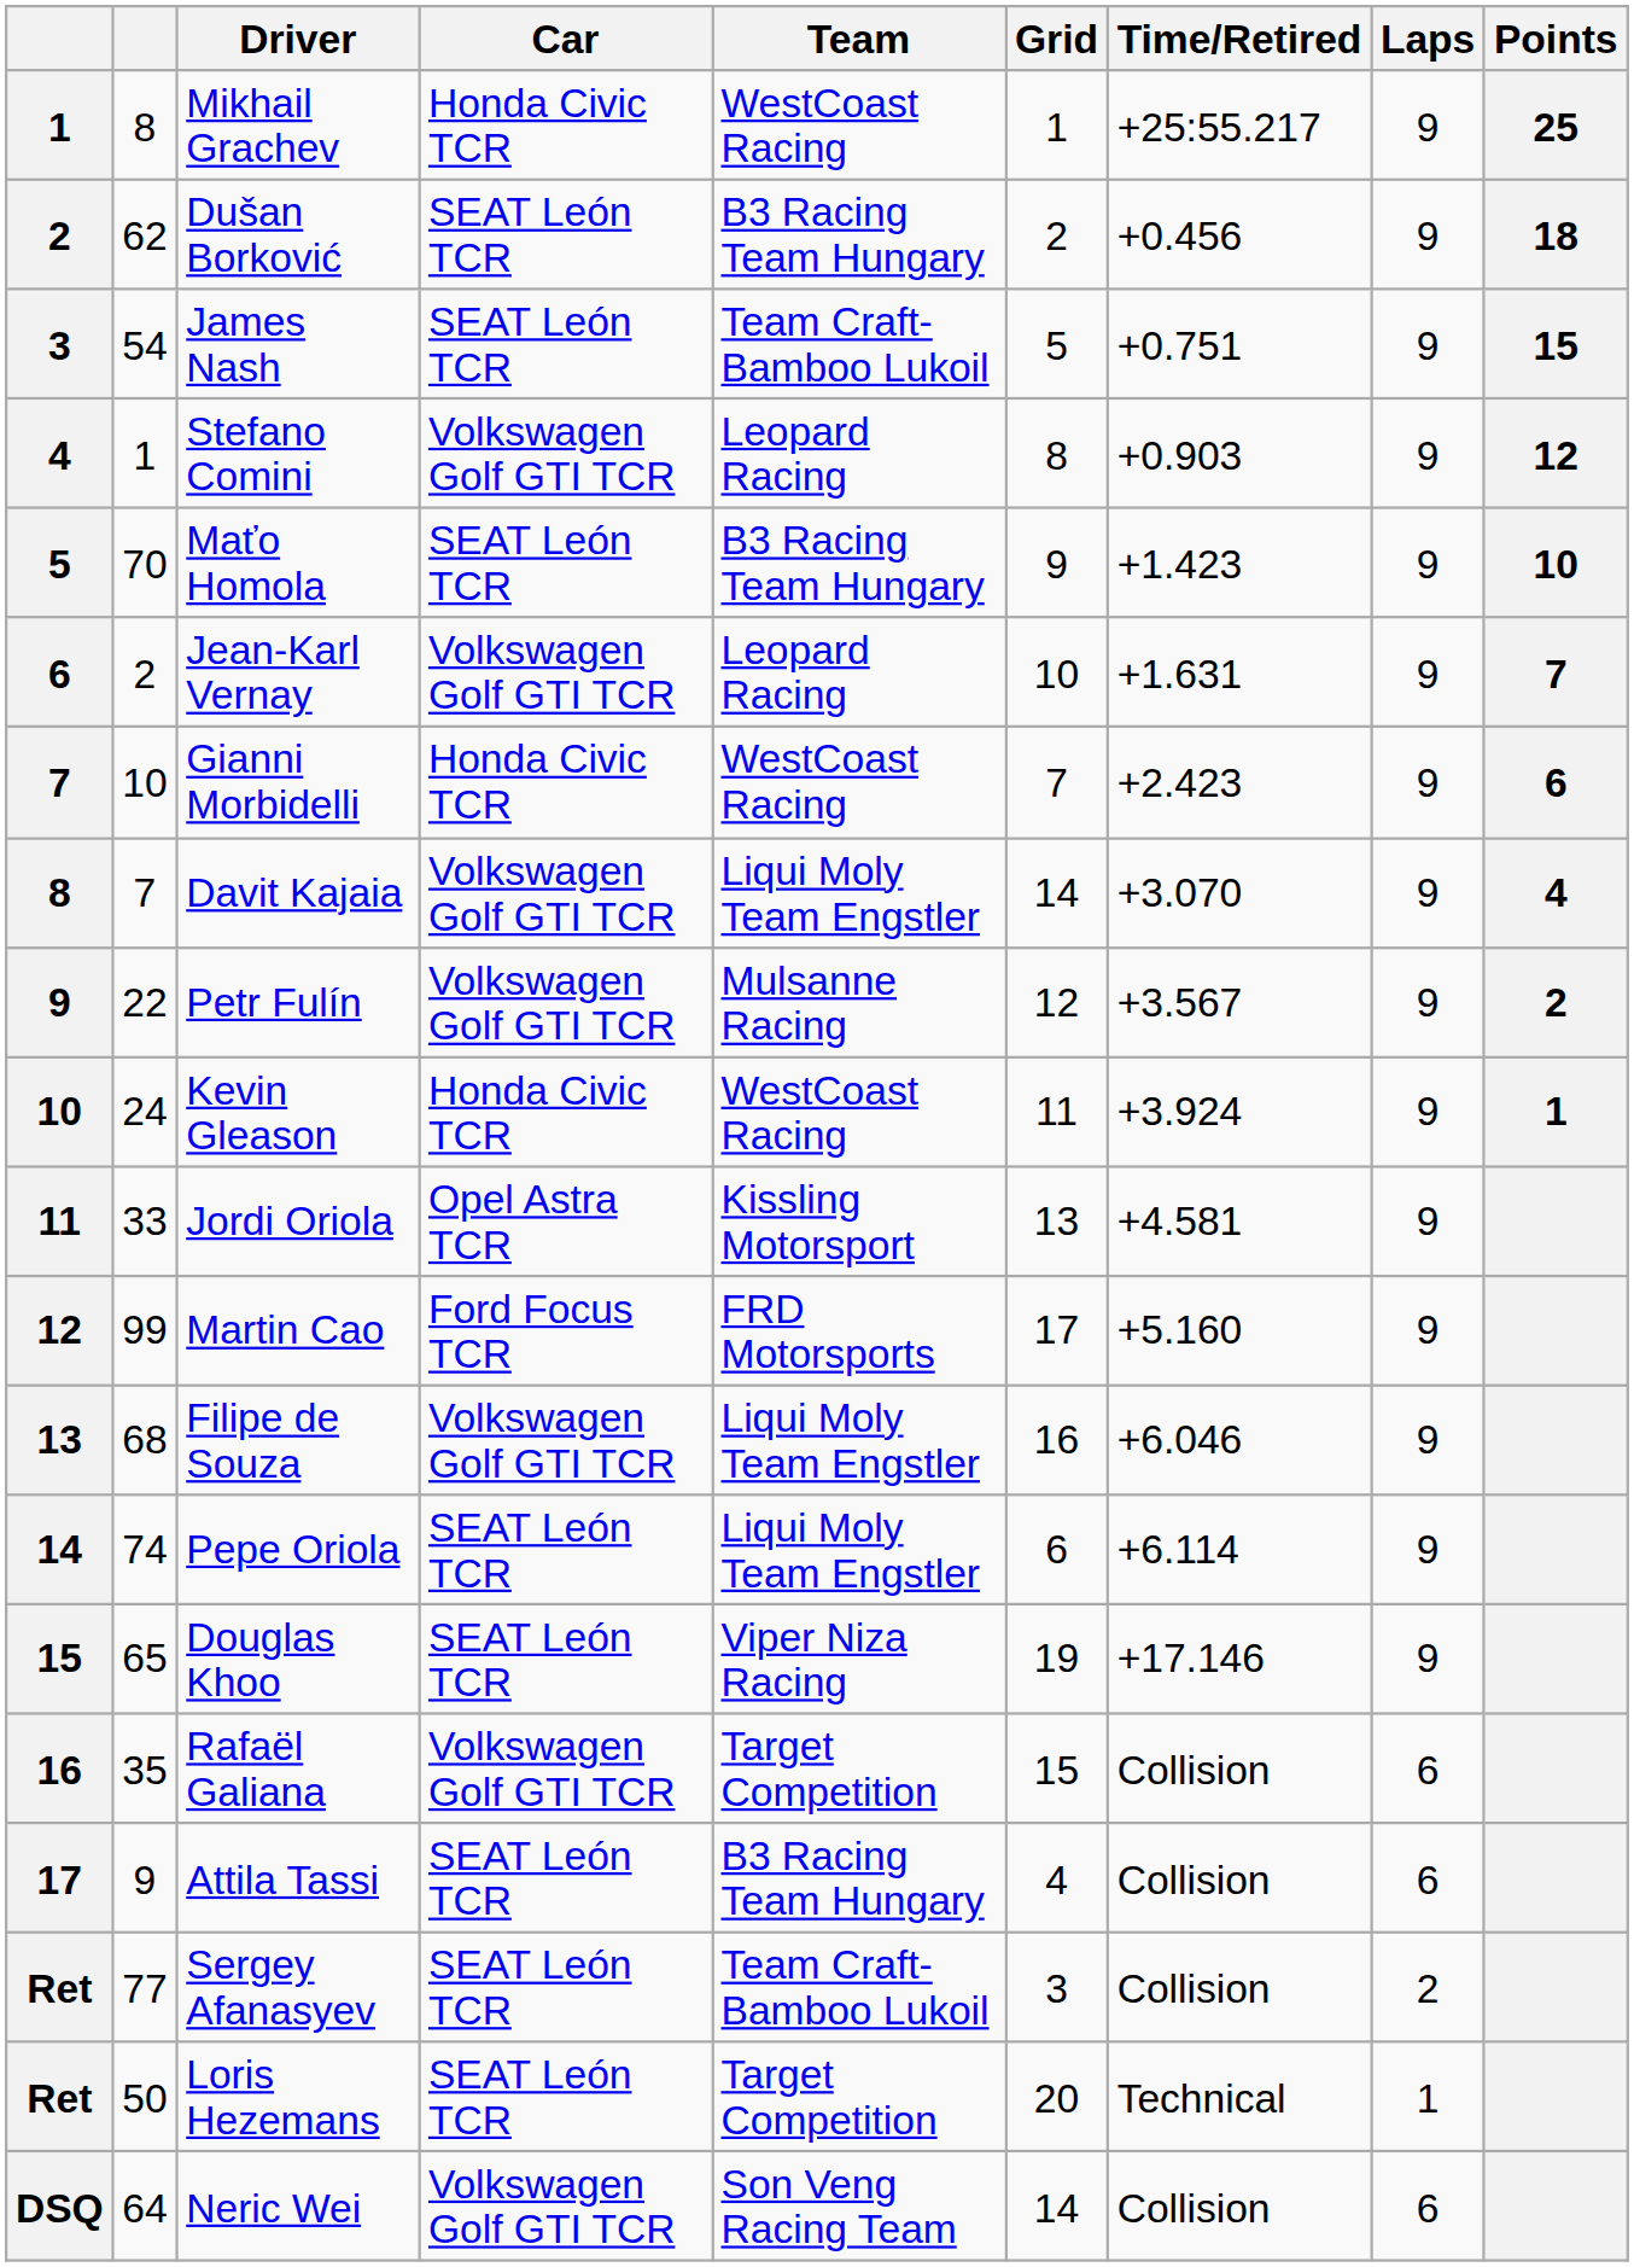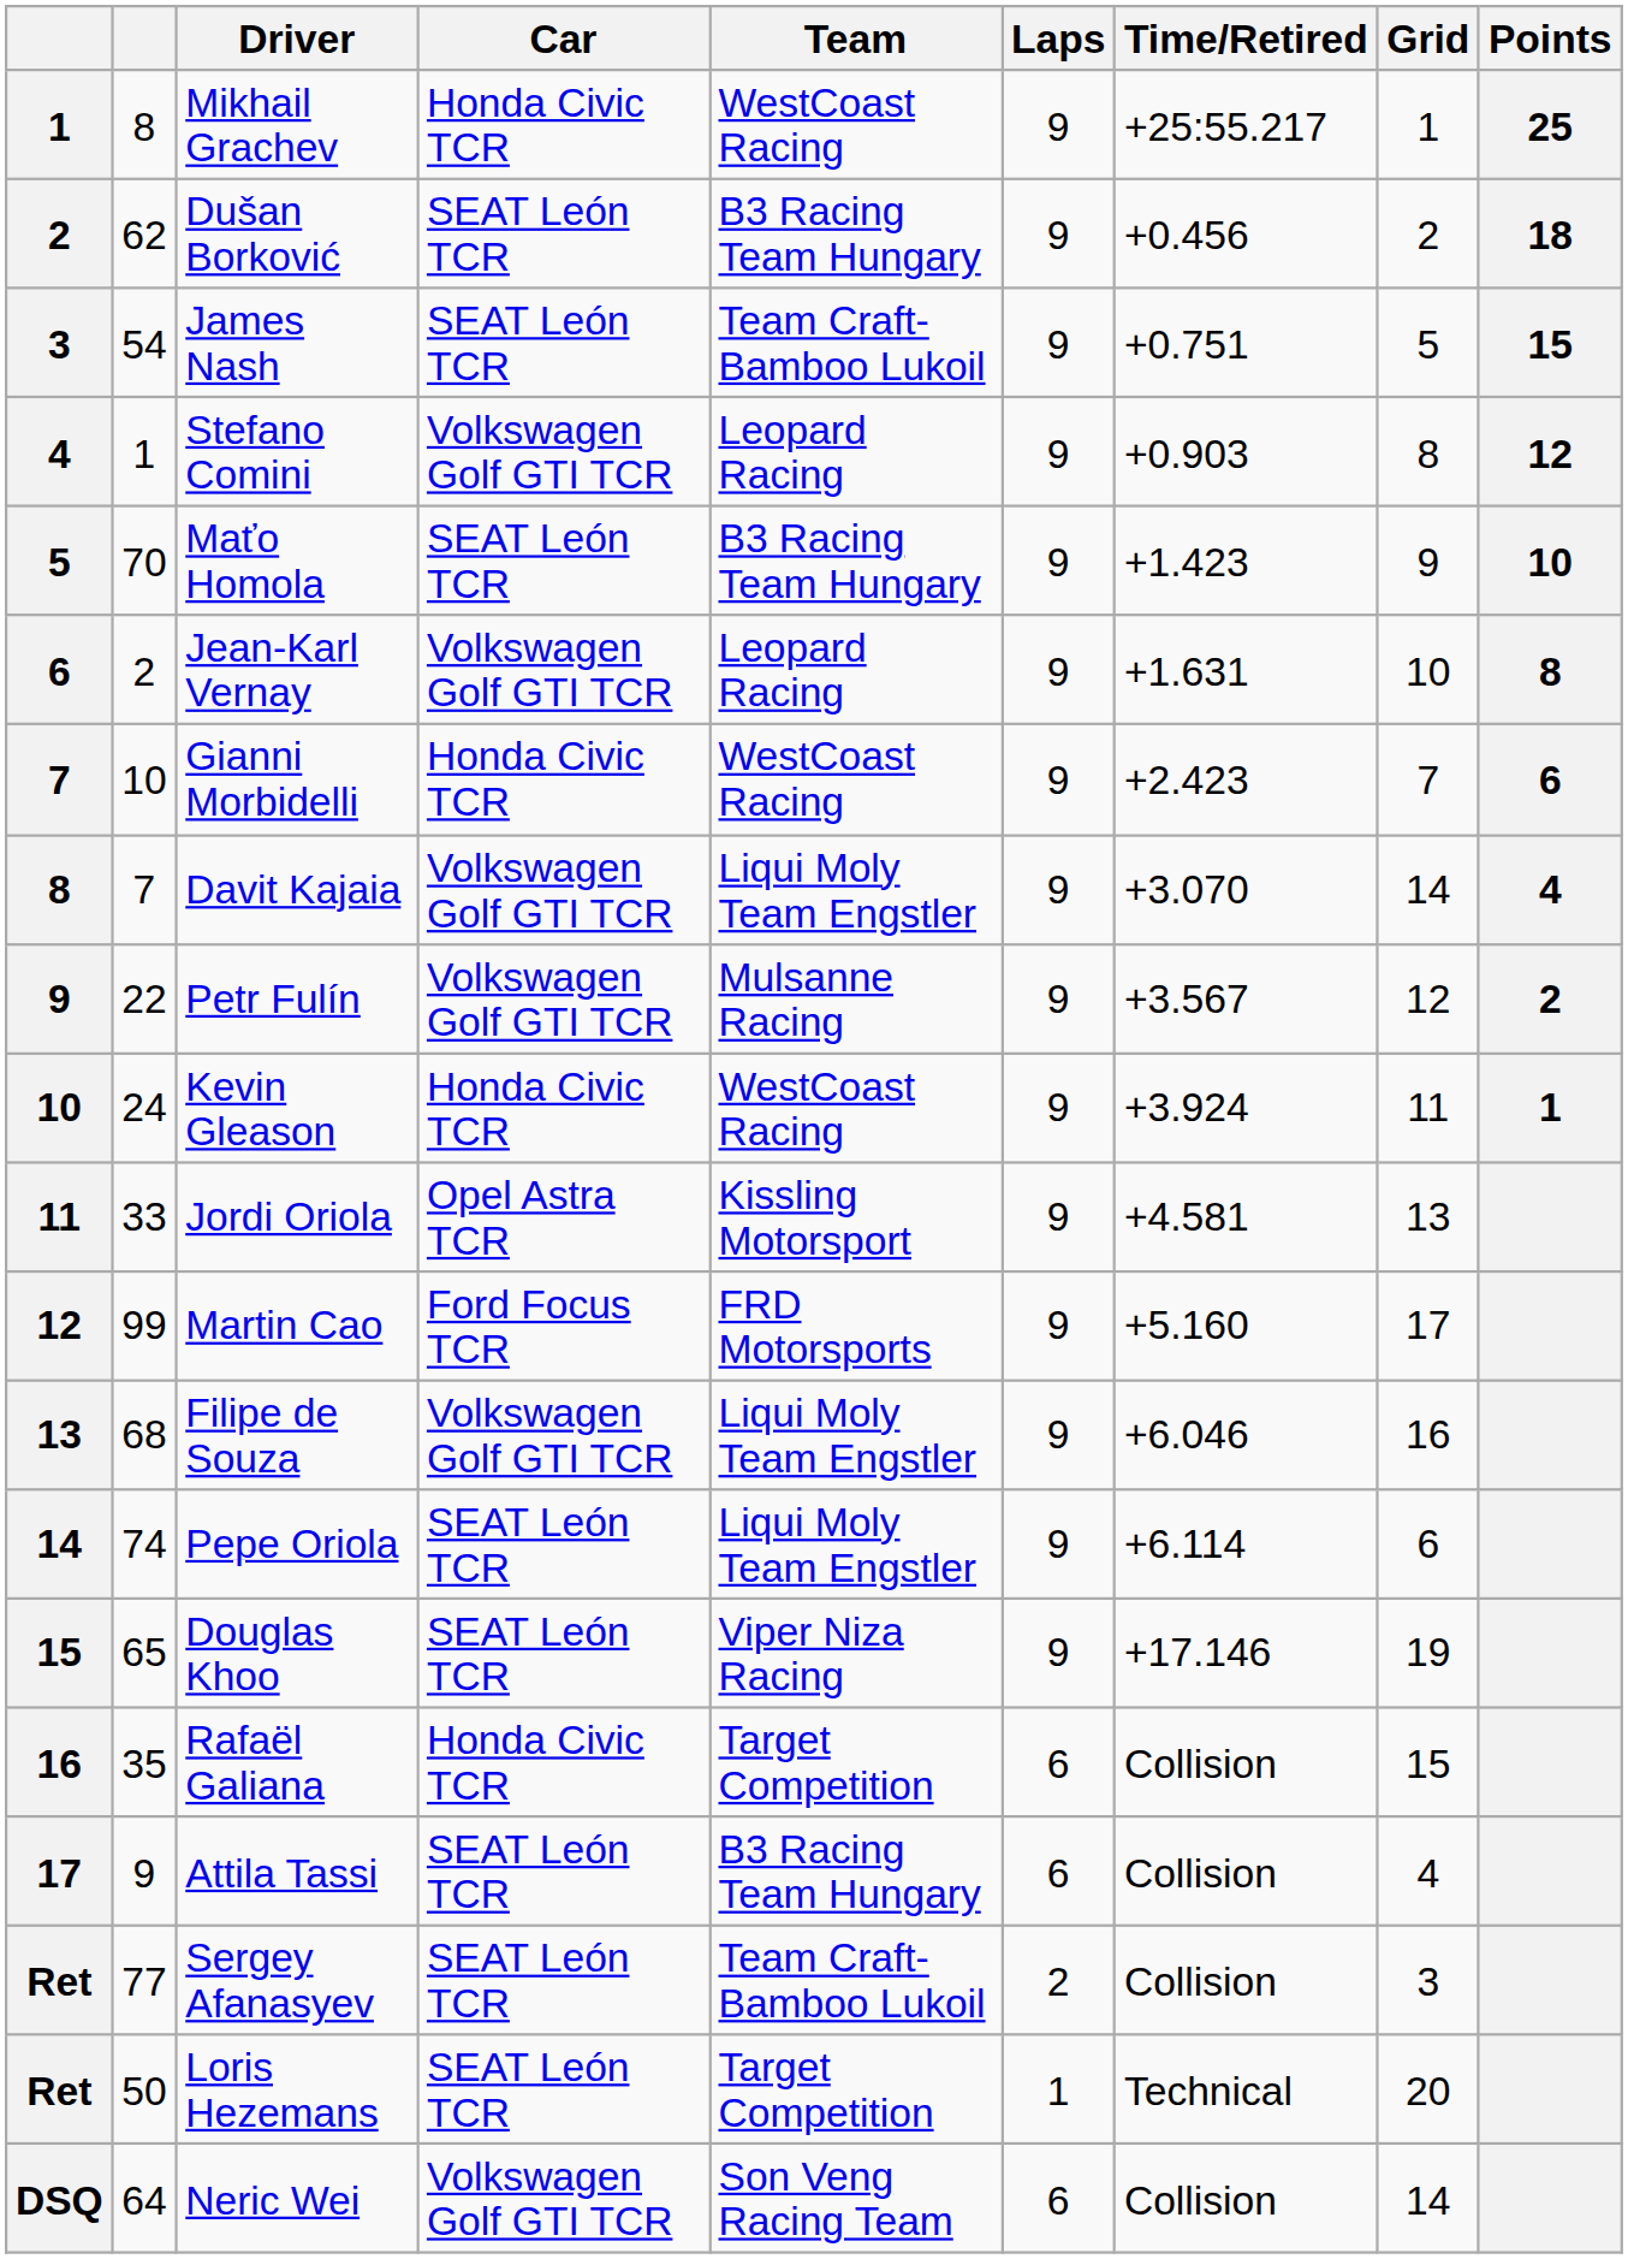 <table class="wikitable sortable" style="font-size:95%">
 <tr>
 <th></th>
 <th></th>
 <th>Driver</th>
 <th>Car</th>
 <th>Team</th>
+<th>Laps</th>
+<th>Time/Retired</th>
 <th>Grid</th>
-<th>Time/Retired</th>
-<th>Laps</th>
 <th>Points</th>
 </tr>
 <tr>
 <th>1</th>
 <td align=center>8</td>
 <td> <a href='#'>Mikhail Grachev</a></td>
 <td><a href='#'>Honda Civic TCR</a></td>
 <td> <a href='#'>WestCoast Racing</a></td>
+<td align=center>9</td>
+<td>+25:55.217</td>
 <td align=center>1</td>
-<td>+25:55.217</td>
-<td align=center>9</td>
 <th>25</th>
 </tr>
 <tr>
 <th>2</th>
 <td align=center>62</td>
 <td> <a href='#'>Dušan Borković</a></td>
 <td><a href='#'>SEAT León TCR</a></td>
 <td> <a href='#'>B3 Racing Team Hungary</a></td>
+<td align=center>9</td>
+<td>+0.456</td>
 <td align=center>2</td>
-<td>+0.456</td>
-<td align=center>9</td>
 <th>18</th>
 </tr>
 <tr>
 <th>3</th>
 <td align=center>54</td>
 <td> <a href='#'>James Nash</a></td>
 <td><a href='#'>SEAT León TCR</a></td>
 <td> <a href='#'>Team Craft-Bamboo Lukoil</a></td>
+<td align=center>9</td>
+<td>+0.751</td>
 <td align=center>5</td>
-<td>+0.751</td>
-<td align=center>9</td>
 <th>15</th>
 </tr>
 <tr>
 <th>4</th>
 <td align=center>1</td>
 <td> <a href='#'>Stefano Comini</a></td>
 <td><a href='#'>Volkswagen Golf GTI TCR</a></td>
 <td> <a href='#'>Leopard Racing</a></td>
+<td align=center>9</td>
+<td>+0.903</td>
 <td align=center>8</td>
-<td>+0.903</td>
-<td align=center>9</td>
 <th>12</th>
 </tr>
 <tr>
 <th>5</th>
 <td align=center>70</td>
 <td> <a href='#'>Maťo Homola</a></td>
 <td><a href='#'>SEAT León TCR</a></td>
 <td> <a href='#'>B3 Racing Team Hungary</a></td>
 <td align=center>9</td>
 <td>+1.423</td>
 <td align=center>9</td>
 <th>10</th>
 </tr>
 <tr>
 <th>6</th>
 <td align=center>2</td>
 <td> <a href='#'>Jean-Karl Vernay</a></td>
 <td><a href='#'>Volkswagen Golf GTI TCR</a></td>
 <td> <a href='#'>Leopard Racing</a></td>
+<td align=center>9</td>
+<td>+1.631</td>
 <td align=center>10</td>
-<td>+1.631</td>
-<td align=center>9</td>
-<th>7</th>
+<th>8</th>
 </tr>
 <tr>
 <th>7</th>
 <td align=center>10</td>
 <td> <a href='#'>Gianni Morbidelli</a></td>
 <td><a href='#'>Honda Civic TCR</a></td>
 <td> <a href='#'>WestCoast Racing</a></td>
+<td align=center>9</td>
+<td>+2.423</td>
 <td align=center>7</td>
-<td>+2.423</td>
-<td align=center>9</td>
 <th>6</th>
 </tr>
 <tr>
 <th>8</th>
 <td align=center>7</td>
 <td> <a href='#'>Davit Kajaia</a></td>
 <td><a href='#'>Volkswagen Golf GTI TCR</a></td>
 <td> <a href='#'>Liqui Moly Team Engstler</a></td>
+<td align=center>9</td>
+<td>+3.070</td>
 <td align=center>14</td>
-<td>+3.070</td>
-<td align=center>9</td>
 <th>4</th>
 </tr>
 <tr>
 <th>9</th>
 <td align=center>22</td>
 <td> <a href='#'>Petr Fulín</a></td>
 <td><a href='#'>Volkswagen Golf GTI TCR</a></td>
 <td> <a href='#'>Mulsanne Racing</a></td>
+<td align=center>9</td>
+<td>+3.567</td>
 <td align=center>12</td>
-<td>+3.567</td>
-<td align=center>9</td>
 <th>2</th>
 </tr>
 <tr>
 <th>10</th>
 <td align=center>24</td>
 <td> <a href='#'>Kevin Gleason</a></td>
 <td><a href='#'>Honda Civic TCR</a></td>
 <td> <a href='#'>WestCoast Racing</a></td>
+<td align=center>9</td>
+<td>+3.924</td>
 <td align=center>11</td>
-<td>+3.924</td>
-<td align=center>9</td>
 <th>1</th>
 </tr>
 <tr>
 <th>11</th>
 <td align=center>33</td>
 <td> <a href='#'>Jordi Oriola</a></td>
 <td><a href='#'>Opel Astra TCR</a></td>
 <td> <a href='#'>Kissling Motorsport</a></td>
+<td align=center>9</td>
+<td>+4.581</td>
 <td align=center>13</td>
-<td>+4.581</td>
-<td align=center>9</td>
 <th></th>
 </tr>
 <tr>
 <th>12</th>
 <td align=center>99</td>
 <td> <a href='#'>Martin Cao</a></td>
 <td><a href='#'>Ford Focus TCR</a></td>
 <td> <a href='#'>FRD Motorsports</a></td>
+<td align=center>9</td>
+<td>+5.160</td>
 <td align=center>17</td>
-<td>+5.160</td>
-<td align=center>9</td>
 <th></th>
 </tr>
 <tr>
 <th>13</th>
 <td align=center>68</td>
 <td> <a href='#'>Filipe de Souza</a></td>
 <td><a href='#'>Volkswagen Golf GTI TCR</a></td>
 <td> <a href='#'>Liqui Moly Team Engstler</a></td>
+<td align=center>9</td>
+<td>+6.046</td>
 <td align=center>16</td>
-<td>+6.046</td>
-<td align=center>9</td>
 <th></th>
 </tr>
 <tr>
 <th>14</th>
 <td align=center>74</td>
 <td> <a href='#'>Pepe Oriola</a></td>
 <td><a href='#'>SEAT León TCR</a></td>
 <td> <a href='#'>Liqui Moly Team Engstler</a></td>
+<td align=center>9</td>
+<td>+6.114</td>
 <td align=center>6</td>
-<td>+6.114</td>
-<td align=center>9</td>
 <th></th>
 </tr>
 <tr>
 <th>15</th>
 <td align=center>65</td>
 <td> <a href='#'>Douglas Khoo</a></td>
 <td><a href='#'>SEAT León TCR</a></td>
 <td> <a href='#'>Viper Niza Racing</a></td>
+<td align=center>9</td>
+<td>+17.146</td>
 <td align=center>19</td>
-<td>+17.146</td>
-<td align=center>9</td>
 <th></th>
 </tr>
 <tr>
 <th>16</th>
 <td align=center>35</td>
 <td> <a href='#'>Rafaël Galiana</a></td>
-<td><a href='#'>Volkswagen Golf GTI TCR</a></td>
+<td><a href='#'>Honda Civic TCR</a></td>
 <td> <a href='#'>Target Competition</a></td>
+<td align=center>6</td>
+<td>Collision</td>
 <td align=center>15</td>
-<td>Collision</td>
-<td align=center>6</td>
 <th></th>
 </tr>
 <tr>
 <th>17</th>
 <td align=center>9</td>
 <td> <a href='#'>Attila Tassi</a></td>
 <td><a href='#'>SEAT León TCR</a></td>
 <td> <a href='#'>B3 Racing Team Hungary</a></td>
+<td align=center>6</td>
+<td>Collision</td>
 <td align=center>4</td>
-<td>Collision</td>
-<td align=center>6</td>
 <th></th>
 </tr>
 <tr>
 <th>Ret</th>
 <td align=center>77</td>
 <td> <a href='#'>Sergey Afanasyev</a></td>
 <td><a href='#'>SEAT León TCR</a></td>
 <td> <a href='#'>Team Craft-Bamboo Lukoil</a></td>
+<td align=center>2</td>
+<td>Collision</td>
 <td align=center>3</td>
-<td>Collision</td>
-<td align=center>2</td>
 <th></th>
 </tr>
 <tr>
 <th>Ret</th>
 <td align=center>50</td>
 <td> <a href='#'>Loris Hezemans</a></td>
 <td><a href='#'>SEAT León TCR</a></td>
 <td> <a href='#'>Target Competition</a></td>
+<td align=center>1</td>
+<td>Technical</td>
 <td align=center>20</td>
-<td>Technical</td>
-<td align=center>1</td>
 <th></th>
 </tr>
 <tr>
 <th>DSQ</th>
 <td align=center>64</td>
 <td> <a href='#'>Neric Wei</a></td>
 <td><a href='#'>Volkswagen Golf GTI TCR</a></td>
 <td> <a href='#'>Son Veng Racing Team</a></td>
+<td align=center>6</td>
+<td>Collision</td>
 <td align=center>14</td>
-<td>Collision</td>
-<td align=center>6</td>
 <th></th>
 </tr>
 </table>
